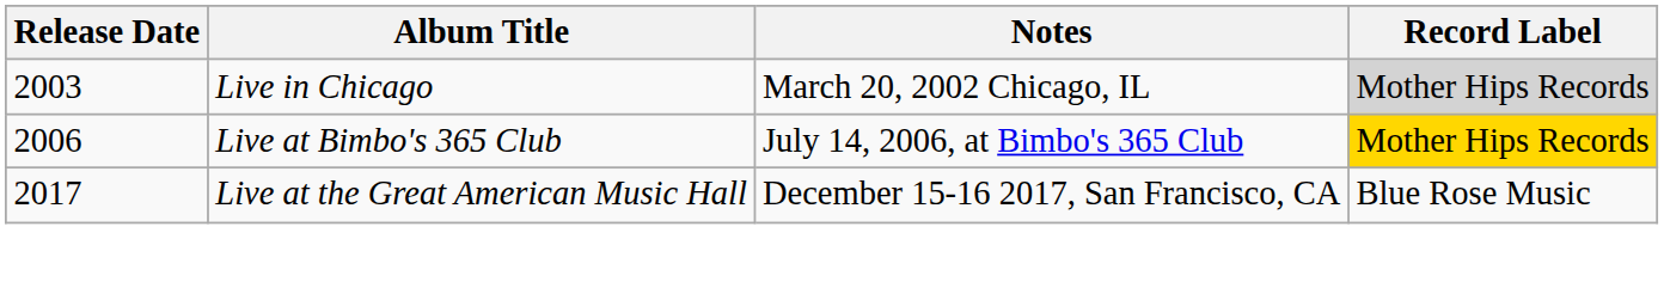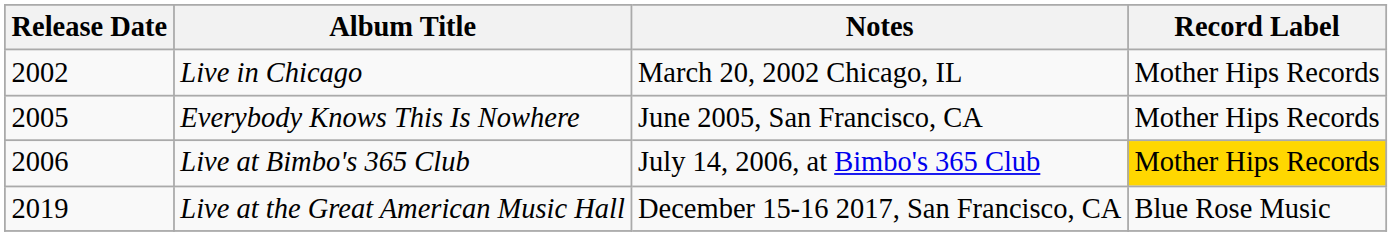 <table class="wikitable">
 <tr>
 <th>Release Date</th>
 <th>Album Title</th>
 <th>Notes</th>
 <th>Record Label</th>
 </tr>
 <tr>
-<td>2003</td>
+<td>2002</td>
 <td><em>Live in Chicago</em></td>
 <td>March 20, 2002 Chicago, IL</td>
-<td style="background: lightgrey;">Mother Hips Records</td>
+<td>Mother Hips Records</td>
+</tr>
+<tr>
+<td>2005</td>
+<td><em>Everybody Knows This Is Nowhere</em></td>
+<td>June 2005, San Francisco, CA</td>
+<td>Mother Hips Records</td>
 </tr>
 <tr>
 <td>2006</td>
 <td><em>Live at Bimbo's 365 Club</em></td>
 <td>July 14, 2006, at <a href='#'>Bimbo's 365 Club</a></td>
 <td style="background: gold;">Mother Hips Records</td>
 </tr>
 <tr>
-<td>2017</td>
+<td>2019</td>
 <td><em>Live at the Great American Music Hall</em></td>
 <td>December 15-16 2017, San Francisco, CA</td>
 <td>Blue Rose Music</td>
 </tr>
 </table>
